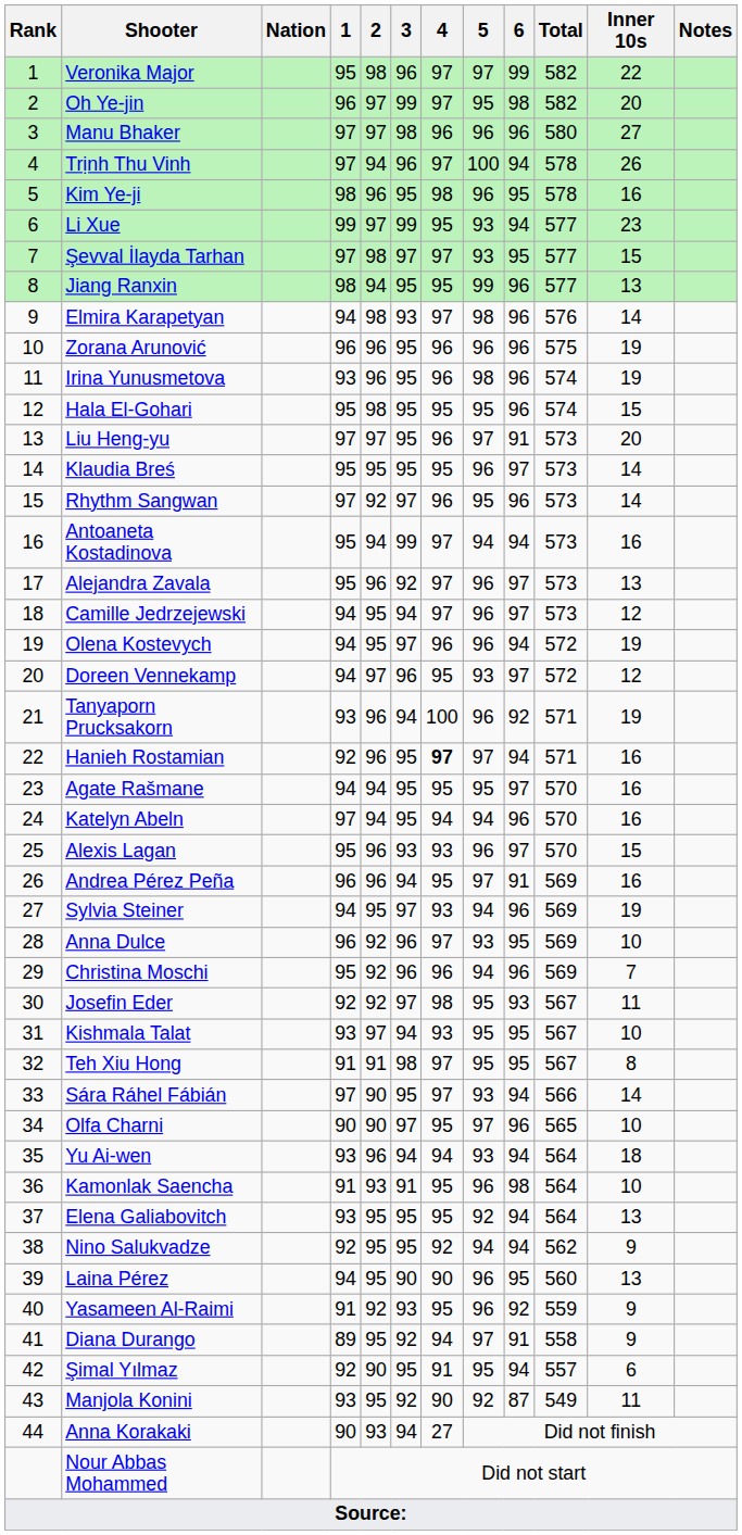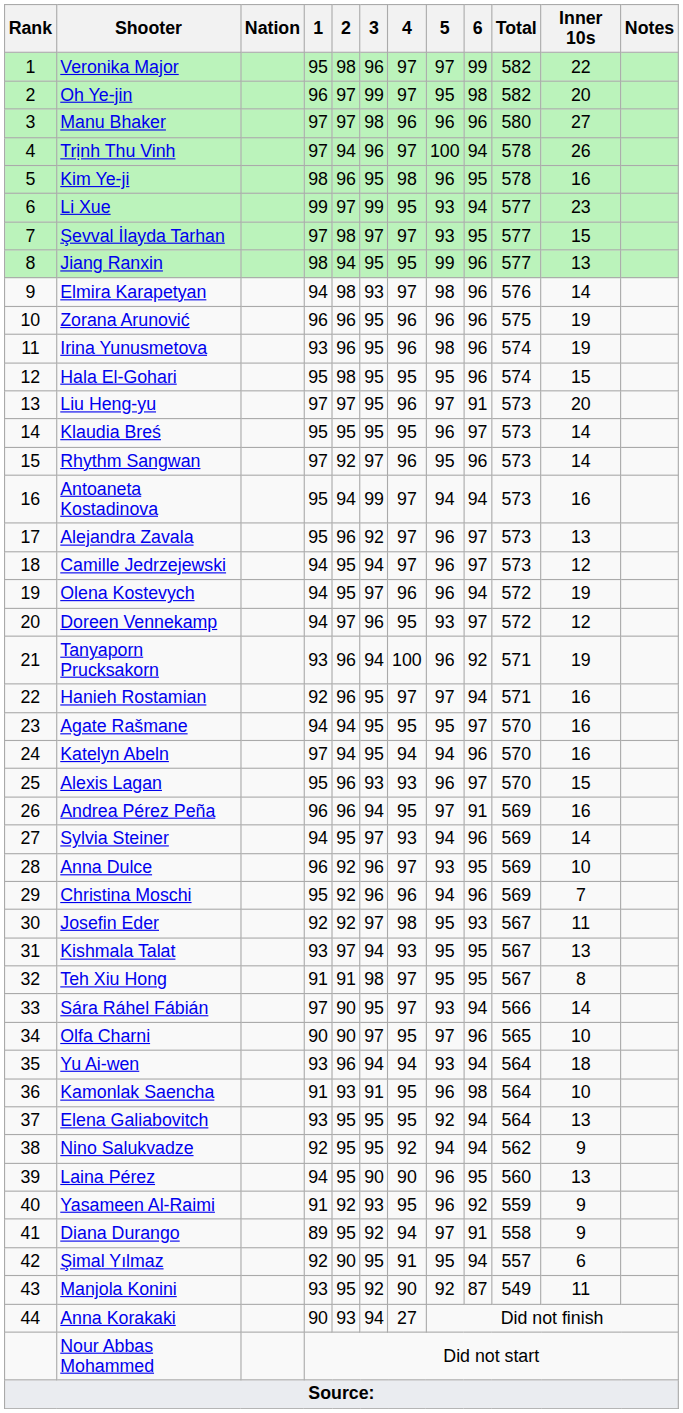 <table class="wikitable sortable" style="text-align:center">
 <tr>
 <th>Rank</th>
 <th>Shooter</th>
 <th>Nation</th>
 <th>1</th>
 <th>2</th>
 <th>3</th>
 <th>4</th>
 <th>5</th>
 <th>6</th>
 <th>Total</th>
 <th>Inner 10s</th>
 <th>Notes</th>
 </tr>
 <tr bgcolor=#bbf3bb>
 <td>1</td>
 <td align=left><a href='#'>Veronika Major</a></td>
 <td align=left></td>
 <td>95</td>
 <td>98</td>
 <td>96</td>
 <td>97</td>
 <td>97</td>
 <td>99</td>
 <td>582</td>
 <td>22</td>
 <td></td>
 </tr>
 <tr bgcolor=#bbf3bb>
 <td>2</td>
 <td align=left><a href='#'>Oh Ye-jin</a></td>
 <td align=left></td>
 <td>96</td>
 <td>97</td>
 <td>99</td>
 <td>97</td>
 <td>95</td>
 <td>98</td>
 <td>582</td>
 <td>20</td>
 <td></td>
 </tr>
 <tr bgcolor=#bbf3bb>
 <td>3</td>
 <td align=left><a href='#'>Manu Bhaker</a></td>
 <td align=left></td>
 <td>97</td>
 <td>97</td>
 <td>98</td>
 <td>96</td>
 <td>96</td>
 <td>96</td>
 <td>580</td>
 <td>27</td>
 <td></td>
 </tr>
 <tr bgcolor=#bbf3bb>
 <td>4</td>
 <td align=left><a href='#'>Trịnh Thu Vinh</a></td>
 <td align=left></td>
 <td>97</td>
 <td>94</td>
 <td>96</td>
 <td>97</td>
 <td>100</td>
 <td>94</td>
 <td>578</td>
 <td>26</td>
 <td></td>
 </tr>
 <tr bgcolor=#bbf3bb>
 <td>5</td>
 <td align=left><a href='#'>Kim Ye-ji</a></td>
 <td align=left></td>
 <td>98</td>
 <td>96</td>
 <td>95</td>
 <td>98</td>
 <td>96</td>
 <td>95</td>
 <td>578</td>
 <td>16</td>
 <td></td>
 </tr>
 <tr bgcolor=#bbf3bb>
 <td>6</td>
 <td align=left><a href='#'>Li Xue</a></td>
 <td align=left></td>
 <td>99</td>
 <td>97</td>
 <td>99</td>
 <td>95</td>
 <td>93</td>
 <td>94</td>
 <td>577</td>
 <td>23</td>
 <td></td>
 </tr>
 <tr bgcolor=#bbf3bb>
 <td>7</td>
 <td align=left><a href='#'>Şevval İlayda Tarhan</a></td>
 <td align=left></td>
 <td>97</td>
 <td>98</td>
 <td>97</td>
 <td>97</td>
 <td>93</td>
 <td>95</td>
 <td>577</td>
 <td>15</td>
 <td></td>
 </tr>
 <tr bgcolor=#bbf3bb>
 <td>8</td>
 <td align=left><a href='#'>Jiang Ranxin</a></td>
 <td align=left></td>
 <td>98</td>
 <td>94</td>
 <td>95</td>
 <td>95</td>
 <td>99</td>
 <td>96</td>
 <td>577</td>
 <td>13</td>
 <td></td>
 </tr>
 <tr>
 <td>9</td>
 <td align=left><a href='#'>Elmira Karapetyan</a></td>
 <td align=left></td>
 <td>94</td>
 <td>98</td>
 <td>93</td>
 <td>97</td>
 <td>98</td>
 <td>96</td>
 <td>576</td>
 <td>14</td>
 <td></td>
 </tr>
 <tr>
 <td>10</td>
 <td align=left><a href='#'>Zorana Arunović</a></td>
 <td align=left></td>
 <td>96</td>
 <td>96</td>
 <td>95</td>
 <td>96</td>
 <td>96</td>
 <td>96</td>
 <td>575</td>
 <td>19</td>
 <td></td>
 </tr>
 <tr>
 <td>11</td>
 <td align=left><a href='#'>Irina Yunusmetova</a></td>
 <td align=left></td>
 <td>93</td>
 <td>96</td>
 <td>95</td>
 <td>96</td>
 <td>98</td>
 <td>96</td>
 <td>574</td>
 <td>19</td>
 <td></td>
 </tr>
 <tr>
 <td>12</td>
 <td align=left><a href='#'>Hala El-Gohari</a></td>
 <td align=left></td>
 <td>95</td>
 <td>98</td>
 <td>95</td>
 <td>95</td>
 <td>95</td>
 <td>96</td>
 <td>574</td>
 <td>15</td>
 <td></td>
 </tr>
 <tr>
 <td>13</td>
 <td align=left><a href='#'>Liu Heng-yu</a></td>
 <td align=left></td>
 <td>97</td>
 <td>97</td>
 <td>95</td>
 <td>96</td>
 <td>97</td>
 <td>91</td>
 <td>573</td>
 <td>20</td>
 <td></td>
 </tr>
 <tr>
 <td>14</td>
 <td align=left><a href='#'>Klaudia Breś</a></td>
 <td align=left></td>
 <td>95</td>
 <td>95</td>
 <td>95</td>
 <td>95</td>
 <td>96</td>
 <td>97</td>
 <td>573</td>
 <td>14</td>
 <td></td>
 </tr>
 <tr>
 <td>15</td>
 <td align=left><a href='#'>Rhythm Sangwan</a></td>
 <td align=left></td>
 <td>97</td>
 <td>92</td>
 <td>97</td>
 <td>96</td>
 <td>95</td>
 <td>96</td>
 <td>573</td>
 <td>14</td>
 <td></td>
 </tr>
 <tr>
 <td>16</td>
 <td align=left><a href='#'>Antoaneta Kostadinova</a></td>
 <td align=left></td>
 <td>95</td>
 <td>94</td>
 <td>99</td>
 <td>97</td>
 <td>94</td>
 <td>94</td>
 <td>573</td>
 <td>16</td>
 <td></td>
 </tr>
 <tr>
 <td>17</td>
 <td align=left><a href='#'>Alejandra Zavala</a></td>
 <td align=left></td>
 <td>95</td>
 <td>96</td>
 <td>92</td>
 <td>97</td>
 <td>96</td>
 <td>97</td>
 <td>573</td>
 <td>13</td>
 <td></td>
 </tr>
 <tr>
 <td>18</td>
 <td align=left><a href='#'>Camille Jedrzejewski</a></td>
 <td align=left></td>
 <td>94</td>
 <td>95</td>
 <td>94</td>
 <td>97</td>
 <td>96</td>
 <td>97</td>
 <td>573</td>
 <td>12</td>
 <td></td>
 </tr>
 <tr>
 <td>19</td>
 <td align=left><a href='#'>Olena Kostevych</a></td>
 <td align=left></td>
 <td>94</td>
 <td>95</td>
 <td>97</td>
 <td>96</td>
 <td>96</td>
 <td>94</td>
 <td>572</td>
 <td>19</td>
 <td></td>
 </tr>
 <tr>
 <td>20</td>
 <td align=left><a href='#'>Doreen Vennekamp</a></td>
 <td align=left></td>
 <td>94</td>
 <td>97</td>
 <td>96</td>
 <td>95</td>
 <td>93</td>
 <td>97</td>
 <td>572</td>
 <td>12</td>
 <td></td>
 </tr>
 <tr>
 <td>21</td>
 <td align=left><a href='#'>Tanyaporn Prucksakorn</a></td>
 <td align=left></td>
 <td>93</td>
 <td>96</td>
 <td>94</td>
 <td>100</td>
 <td>96</td>
 <td>92</td>
 <td>571</td>
 <td>19</td>
 <td></td>
 </tr>
 <tr>
 <td>22</td>
 <td align=left><a href='#'>Hanieh Rostamian</a></td>
 <td align=left></td>
 <td>92</td>
 <td>96</td>
 <td>95</td>
-<td><strong>97</strong></td>
+<td>97</td>
 <td>97</td>
 <td>94</td>
 <td>571</td>
 <td>16</td>
 <td></td>
 </tr>
 <tr>
 <td>23</td>
 <td align=left><a href='#'>Agate Rašmane</a></td>
 <td align=left></td>
 <td>94</td>
 <td>94</td>
 <td>95</td>
 <td>95</td>
 <td>95</td>
 <td>97</td>
 <td>570</td>
 <td>16</td>
 <td></td>
 </tr>
 <tr>
 <td>24</td>
 <td align=left><a href='#'>Katelyn Abeln</a></td>
 <td align=left></td>
 <td>97</td>
 <td>94</td>
 <td>95</td>
 <td>94</td>
 <td>94</td>
 <td>96</td>
 <td>570</td>
 <td>16</td>
 <td></td>
 </tr>
 <tr>
 <td>25</td>
 <td align=left><a href='#'>Alexis Lagan</a></td>
 <td align=left></td>
 <td>95</td>
 <td>96</td>
 <td>93</td>
 <td>93</td>
 <td>96</td>
 <td>97</td>
 <td>570</td>
 <td>15</td>
 <td></td>
 </tr>
 <tr>
 <td>26</td>
 <td align=left><a href='#'>Andrea Pérez Peña</a></td>
 <td align=left></td>
 <td>96</td>
 <td>96</td>
 <td>94</td>
 <td>95</td>
 <td>97</td>
 <td>91</td>
 <td>569</td>
 <td>16</td>
 <td></td>
 </tr>
 <tr>
 <td>27</td>
 <td align=left><a href='#'>Sylvia Steiner</a></td>
 <td align=left></td>
 <td>94</td>
 <td>95</td>
 <td>97</td>
 <td>93</td>
 <td>94</td>
 <td>96</td>
 <td>569</td>
-<td>19</td>
+<td>14</td>
 <td></td>
 </tr>
 <tr>
 <td>28</td>
 <td align=left><a href='#'>Anna Dulce</a></td>
 <td align=left></td>
 <td>96</td>
 <td>92</td>
 <td>96</td>
 <td>97</td>
 <td>93</td>
 <td>95</td>
 <td>569</td>
 <td>10</td>
 <td></td>
 </tr>
 <tr>
 <td>29</td>
 <td align=left><a href='#'>Christina Moschi</a></td>
 <td align=left></td>
 <td>95</td>
 <td>92</td>
 <td>96</td>
 <td>96</td>
 <td>94</td>
 <td>96</td>
 <td>569</td>
 <td>7</td>
 <td></td>
 </tr>
 <tr>
 <td>30</td>
 <td align=left><a href='#'>Josefin Eder</a></td>
 <td align=left></td>
 <td>92</td>
 <td>92</td>
 <td>97</td>
 <td>98</td>
 <td>95</td>
 <td>93</td>
 <td>567</td>
 <td>11</td>
 <td></td>
 </tr>
 <tr>
 <td>31</td>
 <td align=left><a href='#'>Kishmala Talat</a></td>
 <td align=left></td>
 <td>93</td>
 <td>97</td>
 <td>94</td>
 <td>93</td>
 <td>95</td>
 <td>95</td>
 <td>567</td>
-<td>10</td>
+<td>13</td>
 <td></td>
 </tr>
 <tr>
 <td>32</td>
 <td align=left><a href='#'>Teh Xiu Hong</a></td>
 <td align=left></td>
 <td>91</td>
 <td>91</td>
 <td>98</td>
 <td>97</td>
 <td>95</td>
 <td>95</td>
 <td>567</td>
 <td>8</td>
 <td></td>
 </tr>
 <tr>
 <td>33</td>
 <td align=left><a href='#'>Sára Ráhel Fábián</a></td>
 <td align=left></td>
 <td>97</td>
 <td>90</td>
 <td>95</td>
 <td>97</td>
 <td>93</td>
 <td>94</td>
 <td>566</td>
 <td>14</td>
 <td></td>
 </tr>
 <tr>
 <td>34</td>
 <td align=left><a href='#'>Olfa Charni</a></td>
 <td align=left></td>
 <td>90</td>
 <td>90</td>
 <td>97</td>
 <td>95</td>
 <td>97</td>
 <td>96</td>
 <td>565</td>
 <td>10</td>
 <td></td>
 </tr>
 <tr>
 <td>35</td>
 <td align=left><a href='#'>Yu Ai-wen</a></td>
 <td align=left></td>
 <td>93</td>
 <td>96</td>
 <td>94</td>
 <td>94</td>
 <td>93</td>
 <td>94</td>
 <td>564</td>
 <td>18</td>
 <td></td>
 </tr>
 <tr>
 <td>36</td>
 <td align=left><a href='#'>Kamonlak Saencha</a></td>
 <td align=left></td>
 <td>91</td>
 <td>93</td>
 <td>91</td>
 <td>95</td>
 <td>96</td>
 <td>98</td>
 <td>564</td>
 <td>10</td>
 <td></td>
 </tr>
 <tr>
 <td>37</td>
 <td align=left><a href='#'>Elena Galiabovitch</a></td>
 <td align=left></td>
 <td>93</td>
 <td>95</td>
 <td>95</td>
 <td>95</td>
 <td>92</td>
 <td>94</td>
 <td>564</td>
 <td>13</td>
 <td></td>
 </tr>
 <tr>
 <td>38</td>
 <td align=left><a href='#'>Nino Salukvadze</a></td>
 <td align=left></td>
 <td>92</td>
 <td>95</td>
 <td>95</td>
 <td>92</td>
 <td>94</td>
 <td>94</td>
 <td>562</td>
 <td>9</td>
 <td></td>
 </tr>
 <tr>
 <td>39</td>
 <td align=left><a href='#'>Laina Pérez</a></td>
 <td align=left></td>
 <td>94</td>
 <td>95</td>
 <td>90</td>
 <td>90</td>
 <td>96</td>
 <td>95</td>
 <td>560</td>
 <td>13</td>
 <td></td>
 </tr>
 <tr>
 <td>40</td>
 <td align=left><a href='#'>Yasameen Al-Raimi</a></td>
 <td align=left></td>
 <td>91</td>
 <td>92</td>
 <td>93</td>
 <td>95</td>
 <td>96</td>
 <td>92</td>
 <td>559</td>
 <td>9</td>
 <td></td>
 </tr>
 <tr>
 <td>41</td>
 <td align=left><a href='#'>Diana Durango</a></td>
 <td align=left></td>
 <td>89</td>
 <td>95</td>
 <td>92</td>
 <td>94</td>
 <td>97</td>
 <td>91</td>
 <td>558</td>
 <td>9</td>
 <td></td>
 </tr>
 <tr>
 <td>42</td>
 <td align=left><a href='#'>Şimal Yılmaz</a></td>
 <td align=left></td>
 <td>92</td>
 <td>90</td>
 <td>95</td>
 <td>91</td>
 <td>95</td>
 <td>94</td>
 <td>557</td>
 <td>6</td>
 <td></td>
 </tr>
 <tr>
 <td>43</td>
 <td align=left><a href='#'>Manjola Konini</a></td>
 <td align=left></td>
 <td>93</td>
 <td>95</td>
 <td>92</td>
 <td>90</td>
 <td>92</td>
 <td>87</td>
 <td>549</td>
 <td>11</td>
 <td></td>
 </tr>
 <tr>
 <td>44</td>
 <td align=left><a href='#'>Anna Korakaki</a></td>
 <td align=left></td>
 <td>90</td>
 <td>93</td>
 <td>94</td>
 <td>27</td>
 <td colspan=5>Did not finish</td>
 </tr>
 <tr>
 <td></td>
 <td align=left><a href='#'>Nour Abbas Mohammed</a></td>
 <td align=left></td>
 <td colspan=9>Did not start</td>
 </tr>
 <tr>
 <td colspan="12" style="background-color:#EAECF0;text-align:center"><strong>Source:</strong></td>
 </tr>
 </table>
